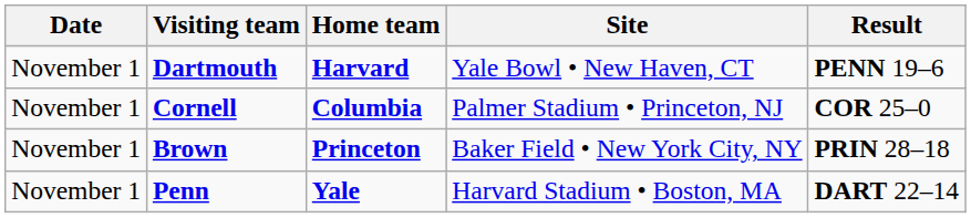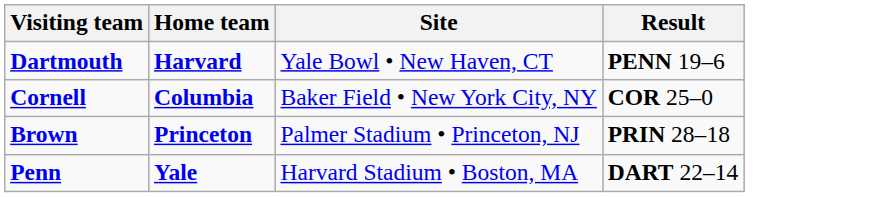 <table class="wikitable">
 <tr>
-<th>Date</th>
 <th>Visiting team</th>
 <th>Home team</th>
 <th>Site</th>
 <th>Result</th>
 </tr>
 <tr>
-<td>November 1</td>
 <td><strong><a href='#'>Dartmouth</a></strong></td>
 <td><strong><a href='#'>Harvard</a></strong></td>
 <td><a href='#'>Yale Bowl</a> • <a href='#'>New Haven, CT</a></td>
 <td><strong>PENN</strong> 19–6</td>
 </tr>
 <tr>
-<td>November 1</td>
 <td><strong><a href='#'>Cornell</a></strong></td>
 <td><strong><a href='#'>Columbia</a></strong></td>
-<td><a href='#'>Palmer Stadium</a> • <a href='#'>Princeton, NJ</a></td>
+<td><a href='#'>Baker Field</a> • <a href='#'>New York City, NY</a></td>
 <td><strong>COR</strong> 25–0</td>
 </tr>
 <tr>
-<td>November 1</td>
 <td><strong><a href='#'>Brown</a></strong></td>
 <td><strong><a href='#'>Princeton</a></strong></td>
-<td><a href='#'>Baker Field</a> • <a href='#'>New York City, NY</a></td>
+<td><a href='#'>Palmer Stadium</a> • <a href='#'>Princeton, NJ</a></td>
 <td><strong>PRIN</strong> 28–18</td>
 </tr>
 <tr>
-<td>November 1</td>
 <td><strong><a href='#'>Penn</a></strong></td>
 <td><strong><a href='#'>Yale</a></strong></td>
 <td><a href='#'>Harvard Stadium</a> • <a href='#'>Boston, MA</a></td>
 <td><strong>DART</strong> 22–14</td>
 </tr>
 </table>
